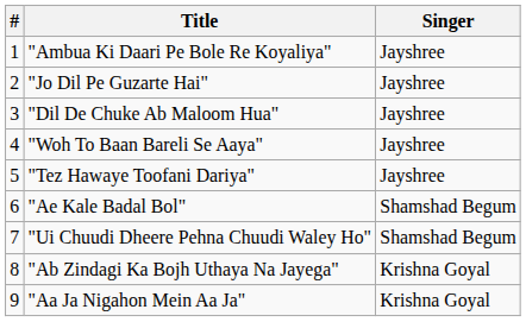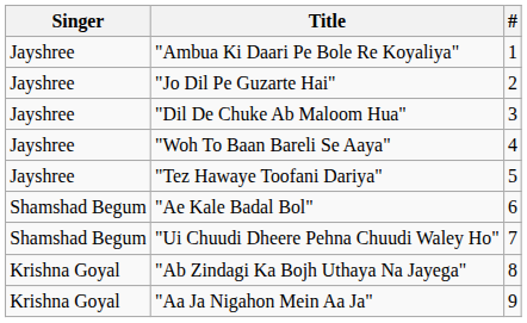 <table class="wikitable" style="font-size:95%;">
 <tr>
+<th>Singer</th>
+<th>Title</th>
 <th>#</th>
-<th>Title</th>
-<th>Singer</th>
 </tr>
 <tr>
+<td>Jayshree</td>
+<td>"Ambua Ki Daari Pe Bole Re Koyaliya"</td>
 <td>1</td>
-<td>"Ambua Ki Daari Pe Bole Re Koyaliya"</td>
-<td>Jayshree</td>
 </tr>
 <tr>
+<td>Jayshree</td>
+<td>"Jo Dil Pe Guzarte Hai"</td>
 <td>2</td>
-<td>"Jo Dil Pe Guzarte Hai"</td>
-<td>Jayshree</td>
 </tr>
 <tr>
+<td>Jayshree</td>
+<td>"Dil De Chuke Ab Maloom Hua"</td>
 <td>3</td>
-<td>"Dil De Chuke Ab Maloom Hua"</td>
-<td>Jayshree</td>
 </tr>
 <tr>
+<td>Jayshree</td>
+<td>"Woh To Baan Bareli Se Aaya"</td>
 <td>4</td>
-<td>"Woh To Baan Bareli Se Aaya"</td>
-<td>Jayshree</td>
 </tr>
 <tr>
+<td>Jayshree</td>
+<td>"Tez Hawaye Toofani Dariya"</td>
 <td>5</td>
-<td>"Tez Hawaye Toofani Dariya"</td>
-<td>Jayshree</td>
 </tr>
 <tr>
+<td>Shamshad Begum</td>
+<td>"Ae Kale Badal Bol"</td>
 <td>6</td>
-<td>"Ae Kale Badal Bol"</td>
-<td>Shamshad Begum</td>
 </tr>
 <tr>
+<td>Shamshad Begum</td>
+<td>"Ui Chuudi Dheere Pehna Chuudi Waley Ho"</td>
 <td>7</td>
-<td>"Ui Chuudi Dheere Pehna Chuudi Waley Ho"</td>
-<td>Shamshad Begum</td>
 </tr>
 <tr>
+<td>Krishna Goyal</td>
+<td>"Ab Zindagi Ka Bojh Uthaya Na Jayega"</td>
 <td>8</td>
-<td>"Ab Zindagi Ka Bojh Uthaya Na Jayega"</td>
-<td>Krishna Goyal</td>
 </tr>
 <tr>
+<td>Krishna Goyal</td>
+<td>"Aa Ja Nigahon Mein Aa Ja"</td>
 <td>9</td>
-<td>"Aa Ja Nigahon Mein Aa Ja"</td>
-<td>Krishna Goyal</td>
 </tr>
 </table>
